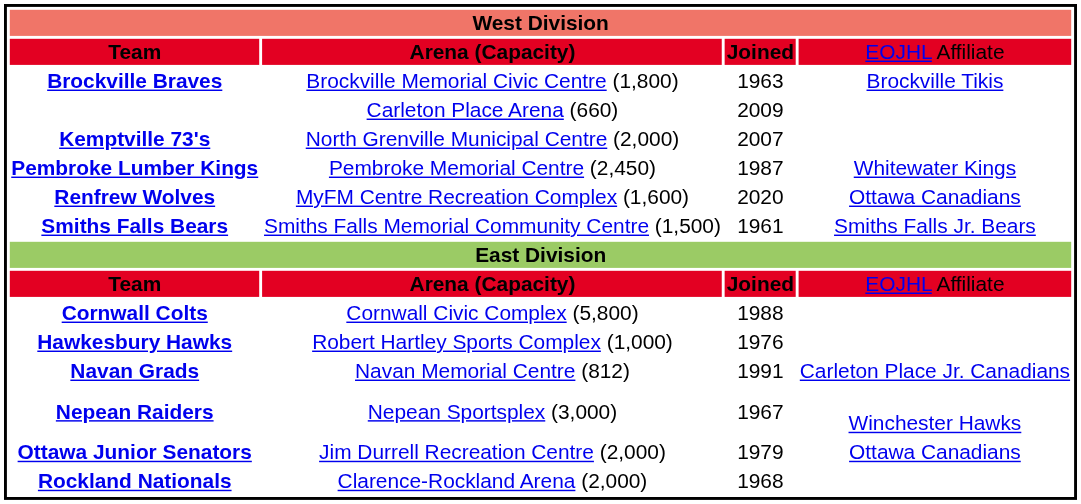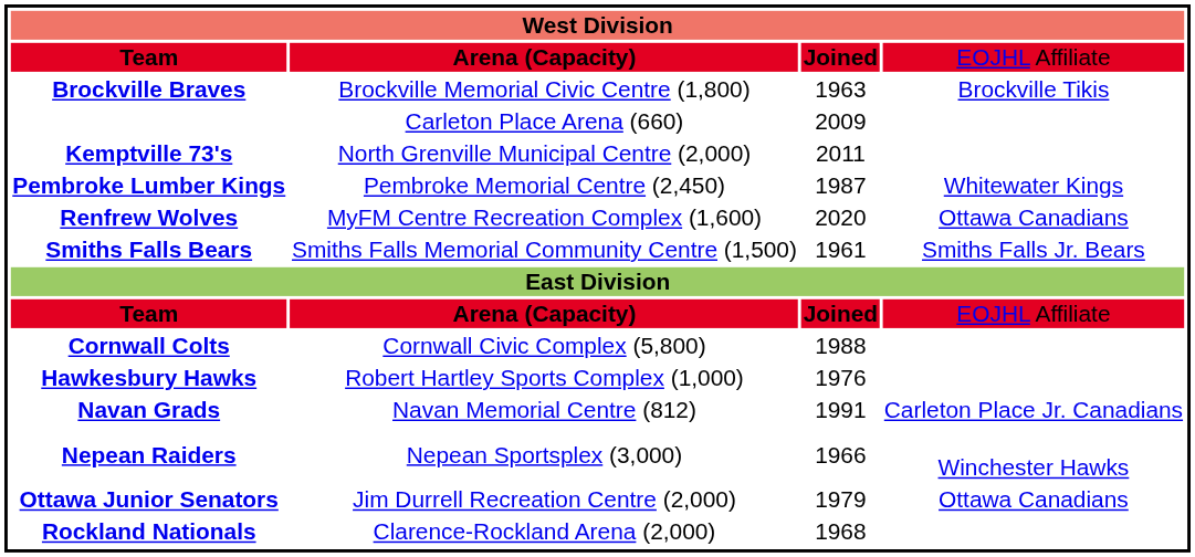 <table cellpadding="1" style="font-size: 90%; border: 2px solid black;">
 <tr style="text-align: center;"  bgcolor="#F07568">
 <td colspan="4"><strong>West Division</strong></td>
 </tr>
 <tr style="text-align: center;" bgcolor="#E30022">
 <td><span> <strong>Team</strong></span></td>
 <td><span> <strong>Arena (Capacity)</strong></span></td>
 <td><span> <strong>Joined</strong></span></td>
 <td><span><a href='#'>EOJHL</a> Affiliate</span></td>
 </tr>
 <tr style="text-align: center;">
 <td><strong><a href='#'>Brockville Braves</a></strong></td>
 <td><a href='#'>Brockville Memorial Civic Centre</a> (1,800)</td>
 <td>1963</td>
 <td><a href='#'>Brockville Tikis</a></td>
 </tr>
 <tr style="text-align: center;">
 <td></td>
 <td><a href='#'>Carleton Place Arena</a> (660)</td>
 <td>2009</td>
 <td></td>
 </tr>
 <tr style="text-align: center;">
 <td><strong><a href='#'>Kemptville 73's</a></strong></td>
 <td><a href='#'>North Grenville Municipal Centre</a> (2,000)</td>
-<td>2007</td>
+<td>2011</td>
 <td></td>
 </tr>
 <tr style="text-align: center;">
 <td><strong><a href='#'>Pembroke Lumber Kings</a></strong></td>
 <td><a href='#'>Pembroke Memorial Centre</a> (2,450)</td>
 <td>1987</td>
 <td><a href='#'>Whitewater Kings</a></td>
 </tr>
 <tr style="text-align: center;">
 <td><strong><a href='#'>Renfrew Wolves</a></strong></td>
 <td><a href='#'>MyFM Centre Recreation Complex</a> (1,600)</td>
 <td>2020</td>
 <td><a href='#'>Ottawa Canadians</a></td>
 </tr>
 <tr style="text-align: center;">
 <td><strong><a href='#'>Smiths Falls Bears</a></strong></td>
 <td><a href='#'>Smiths Falls Memorial Community Centre</a> (1,500)</td>
 <td>1961</td>
 <td><a href='#'>Smiths Falls Jr. Bears</a></td>
 </tr>
 <tr style="text-align: center;"  bgcolor="#9BCB65">
 <td colspan="11"><strong>East Division</strong></td>
 </tr>
 <tr style="text-align: center;" bgcolor="#E30022">
 <td><span> <strong>Team</strong></span></td>
 <td><span> <strong>Arena (Capacity)</strong></span></td>
 <td><span> <strong>Joined</strong></span></td>
 <td><span><a href='#'>EOJHL</a> Affiliate</span></td>
 </tr>
 <tr style="text-align: center;">
 <td><strong><a href='#'>Cornwall Colts</a></strong></td>
 <td><a href='#'>Cornwall Civic Complex</a> (5,800)</td>
 <td>1988</td>
 <td></td>
 </tr>
 <tr style="text-align: center;">
 <td><strong><a href='#'>Hawkesbury Hawks</a></strong></td>
 <td><a href='#'>Robert Hartley Sports Complex</a> (1,000)</td>
 <td>1976</td>
 <td></td>
 </tr>
 <tr style="text-align: center;">
 <td><strong><a href='#'>Navan Grads</a></strong></td>
 <td><a href='#'>Navan Memorial Centre</a> (812)</td>
 <td>1991</td>
 <td><a href='#'>Carleton Place Jr. Canadians</a></td>
 </tr>
 <tr style="text-align: center;">
 <td><strong><a href='#'>Nepean Raiders</a></strong></td>
 <td><a href='#'>Nepean Sportsplex</a> (3,000)</td>
-<td>1967</td>
+<td>1966</td>
 <td> <br><a href='#'>Winchester Hawks</a></td>
 </tr>
 <tr style="text-align: center;">
 <td><strong><a href='#'>Ottawa Junior Senators</a></strong></td>
 <td><a href='#'>Jim Durrell Recreation Centre</a> (2,000)</td>
 <td>1979</td>
 <td><a href='#'>Ottawa Canadians</a></td>
 </tr>
 <tr style="text-align: center;">
 <td><strong><a href='#'>Rockland Nationals</a></strong></td>
 <td><a href='#'>Clarence-Rockland Arena</a> (2,000)</td>
 <td>1968</td>
 <td></td>
 </tr>
 </table>
